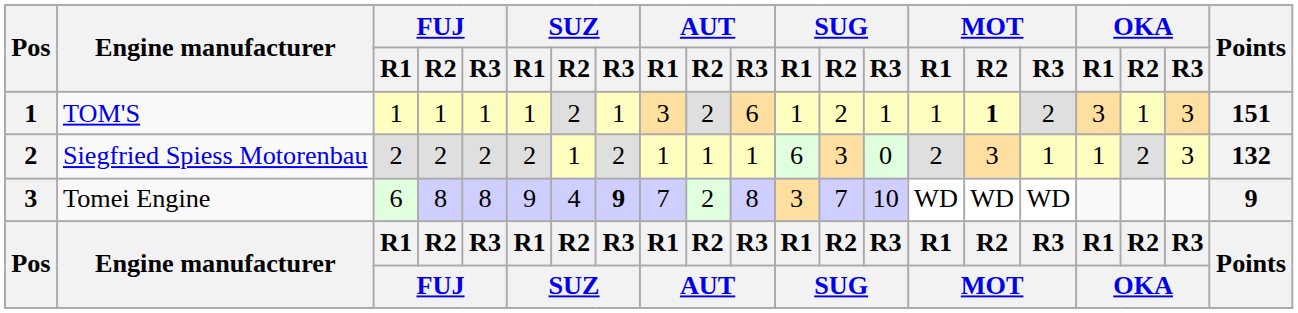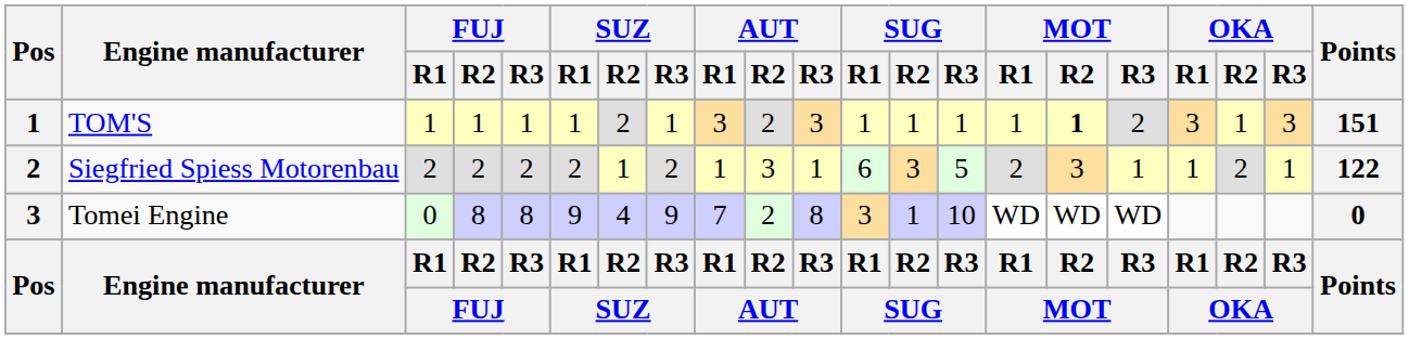 <table class="wikitable" style="font-size:85%; text-align:center">
 <tr>
 <th rowspan="2" valign="middle">Pos</th>
 <th rowspan="2" valign="middle">Engine manufacturer</th>
 <th colspan="3"><a href='#'>FUJ</a></th>
 <th colspan="3"><a href='#'>SUZ</a></th>
 <th colspan="3"><a href='#'>AUT</a></th>
 <th colspan="3"><a href='#'>SUG</a></th>
 <th colspan="3"><a href='#'>MOT</a></th>
 <th colspan="3"><a href='#'>OKA</a></th>
 <th rowspan="2" valign="middle">Points</th>
 </tr>
 <tr>
 <th>R1</th>
 <th>R2</th>
 <th>R3</th>
 <th>R1</th>
 <th>R2</th>
 <th>R3</th>
 <th>R1</th>
 <th>R2</th>
 <th>R3</th>
 <th>R1</th>
 <th>R2</th>
 <th>R3</th>
 <th>R1</th>
 <th>R2</th>
 <th>R3</th>
 <th>R1</th>
 <th>R2</th>
 <th>R3</th>
 </tr>
 <tr>
 <th>1</th>
 <td align="left"><a href='#'>TOM'S</a></td>
 <td bgcolor="#FFFFBF">1</td>
 <td bgcolor="#FFFFBF">1</td>
 <td bgcolor="#FFFFBF">1</td>
 <td bgcolor="#FFFFBF">1</td>
 <td bgcolor="#DFDFDF">2</td>
 <td bgcolor="#FFFFBF">1</td>
 <td bgcolor="#FFDF9F">3</td>
 <td bgcolor="#DFDFDF">2</td>
-<td bgcolor="#FFDF9F">6</td>
+<td bgcolor="#FFDF9F">3</td>
 <td bgcolor="#FFFFBF">1</td>
-<td bgcolor="#FFFFBF">2</td>
+<td bgcolor="#FFFFBF">1</td>
 <td bgcolor="#FFFFBF">1</td>
 <td bgcolor="#FFFFBF">1</td>
 <td bgcolor="#FFFFBF"><strong>1</strong></td>
 <td bgcolor="#DFDFDF">2</td>
 <td bgcolor="#FFDF9F">3</td>
 <td bgcolor="#FFFFBF">1</td>
 <td bgcolor="#FFDF9F">3</td>
 <th>151</th>
 </tr>
 <tr>
 <th>2</th>
 <td align="left"><a href='#'>Siegfried Spiess Motorenbau</a></td>
 <td bgcolor="#DFDFDF">2</td>
 <td bgcolor="#DFDFDF">2</td>
 <td bgcolor="#DFDFDF">2</td>
 <td bgcolor="#DFDFDF">2</td>
 <td bgcolor="#FFFFBF">1</td>
 <td bgcolor="#DFDFDF">2</td>
 <td bgcolor="#FFFFBF">1</td>
-<td bgcolor="#FFFFBF">1</td>
+<td bgcolor="#FFFFBF">3</td>
 <td bgcolor="#FFFFBF">1</td>
 <td bgcolor="#DFFFDF">6</td>
 <td bgcolor="#FFDF9F">3</td>
-<td bgcolor="#DFFFDF">0</td>
+<td bgcolor="#DFFFDF">5</td>
 <td bgcolor="#DFDFDF">2</td>
 <td bgcolor="#FFDF9F">3</td>
 <td bgcolor="#FFFFBF">1</td>
 <td bgcolor="#FFFFBF">1</td>
 <td bgcolor="#DFDFDF">2</td>
-<td bgcolor="#FFFFBF">3</td>
-<th>132</th>
+<td bgcolor="#FFFFBF">1</td>
+<th>122</th>
 </tr>
 <tr>
 <th>3</th>
 <td align="left">Tomei Engine</td>
-<td bgcolor="#DFFFDF">6</td>
+<td bgcolor="#DFFFDF">0</td>
 <td bgcolor="#CFCFFF">8</td>
 <td bgcolor="#CFCFFF">8</td>
 <td bgcolor="#CFCFFF">9</td>
 <td bgcolor="#CFCFFF">4</td>
-<td bgcolor="#CFCFFF"><strong>9</strong></td>
+<td bgcolor="#CFCFFF">9</td>
 <td bgcolor="#CFCFFF">7</td>
 <td bgcolor="#DFFFDF">2</td>
 <td bgcolor="#CFCFFF">8</td>
 <td bgcolor="#FFDF9F">3</td>
-<td bgcolor="#CFCFFF">7</td>
+<td bgcolor="#CFCFFF">1</td>
 <td bgcolor="#CFCFFF">10</td>
 <td bgcolor="#FFFFFF">WD</td>
 <td bgcolor="#FFFFFF">WD</td>
 <td bgcolor="#FFFFFF">WD</td>
 <td></td>
 <td></td>
 <td></td>
-<th>9</th>
+<th>0</th>
 </tr>
 <tr>
 <th rowspan="2">Pos</th>
 <th rowspan="2">Engine manufacturer</th>
 <th>R1</th>
 <th>R2</th>
 <th>R3</th>
 <th>R1</th>
 <th>R2</th>
 <th>R3</th>
 <th>R1</th>
 <th>R2</th>
 <th>R3</th>
 <th>R1</th>
 <th>R2</th>
 <th>R3</th>
 <th>R1</th>
 <th>R2</th>
 <th>R3</th>
 <th>R1</th>
 <th>R2</th>
 <th>R3</th>
 <th rowspan="2">Points</th>
 </tr>
 <tr>
 <th colspan="3"><a href='#'>FUJ</a></th>
 <th colspan="3"><a href='#'>SUZ</a></th>
 <th colspan="3"><a href='#'>AUT</a></th>
 <th colspan="3"><a href='#'>SUG</a></th>
 <th colspan="3"><a href='#'>MOT</a></th>
 <th colspan="3"><a href='#'>OKA</a></th>
 </tr>
 </table>
